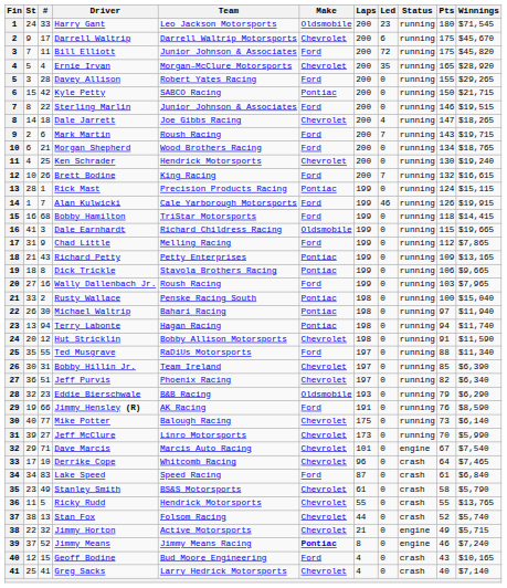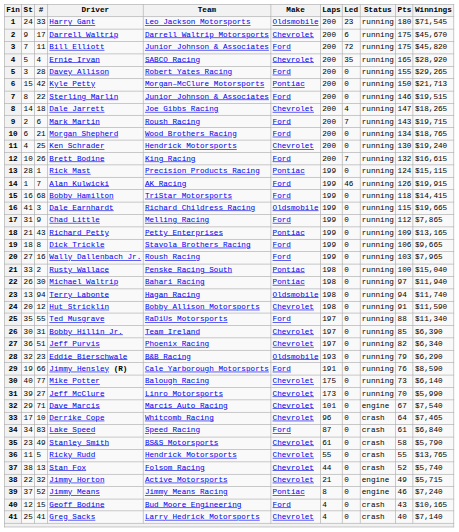 <table class="wikitable" style="font-size:95%">
 <tr>
 <th>Fin</th>
 <th>St</th>
 <th>#</th>
 <th>Driver</th>
 <th>Team</th>
 <th>Make</th>
 <th>Laps</th>
 <th>Led</th>
 <th>Status</th>
 <th>Pts</th>
 <th>Winnings</th>
 </tr>
 <tr>
 <th>1</th>
 <td>24</td>
 <td>33</td>
 <td><a href='#'>Harry Gant</a></td>
 <td><a href='#'>Leo Jackson Motorsports</a></td>
 <td><a href='#'>Oldsmobile</a></td>
 <td>200</td>
 <td>23</td>
 <td>running</td>
 <td>180</td>
 <td>$71,545</td>
 </tr>
 <tr>
 <th>2</th>
 <td>9</td>
 <td>17</td>
 <td><a href='#'>Darrell Waltrip</a></td>
 <td><a href='#'>Darrell Waltrip Motorsports</a></td>
 <td><a href='#'>Chevrolet</a></td>
 <td>200</td>
 <td>6</td>
 <td>running</td>
 <td>175</td>
 <td>$45,670</td>
 </tr>
 <tr>
 <th>3</th>
 <td>7</td>
 <td>11</td>
 <td><a href='#'>Bill Elliott</a></td>
 <td><a href='#'>Junior Johnson & Associates</a></td>
 <td><a href='#'>Ford</a></td>
 <td>200</td>
 <td>72</td>
 <td>running</td>
 <td>175</td>
 <td>$45,820</td>
 </tr>
 <tr>
 <th>4</th>
 <td>5</td>
 <td>4</td>
 <td><a href='#'>Ernie Irvan</a></td>
-<td><a href='#'>Morgan–McClure Motorsports</a></td>
+<td><a href='#'>SABCO Racing</a></td>
 <td><a href='#'>Chevrolet</a></td>
 <td>200</td>
 <td>35</td>
 <td>running</td>
 <td>165</td>
 <td>$28,920</td>
 </tr>
 <tr>
 <th>5</th>
 <td>3</td>
 <td>28</td>
 <td><a href='#'>Davey Allison</a></td>
 <td><a href='#'>Robert Yates Racing</a></td>
 <td><a href='#'>Ford</a></td>
 <td>200</td>
 <td>0</td>
 <td>running</td>
 <td>155</td>
 <td>$29,265</td>
 </tr>
 <tr>
 <th>6</th>
 <td>15</td>
 <td>42</td>
 <td><a href='#'>Kyle Petty</a></td>
-<td><a href='#'>SABCO Racing</a></td>
+<td><a href='#'>Morgan–McClure Motorsports</a></td>
 <td><a href='#'>Pontiac</a></td>
 <td>200</td>
 <td>0</td>
 <td>running</td>
 <td>150</td>
-<td>$21,715</td>
+<td>$21,713</td>
 </tr>
 <tr>
 <th>7</th>
 <td>8</td>
 <td>22</td>
 <td><a href='#'>Sterling Marlin</a></td>
 <td><a href='#'>Junior Johnson & Associates</a></td>
 <td><a href='#'>Ford</a></td>
 <td>200</td>
 <td>0</td>
 <td>running</td>
 <td>146</td>
 <td>$19,515</td>
 </tr>
 <tr>
 <th>8</th>
 <td>14</td>
 <td>18</td>
 <td><a href='#'>Dale Jarrett</a></td>
 <td><a href='#'>Joe Gibbs Racing</a></td>
 <td><a href='#'>Chevrolet</a></td>
 <td>200</td>
 <td>4</td>
 <td>running</td>
 <td>147</td>
 <td>$18,265</td>
 </tr>
 <tr>
 <th>9</th>
 <td>2</td>
 <td>6</td>
 <td><a href='#'>Mark Martin</a></td>
 <td><a href='#'>Roush Racing</a></td>
 <td><a href='#'>Ford</a></td>
 <td>200</td>
 <td>7</td>
 <td>running</td>
 <td>143</td>
 <td>$19,715</td>
 </tr>
 <tr>
 <th>10</th>
 <td>6</td>
 <td>21</td>
 <td><a href='#'>Morgan Shepherd</a></td>
 <td><a href='#'>Wood Brothers Racing</a></td>
 <td><a href='#'>Ford</a></td>
 <td>200</td>
 <td>0</td>
 <td>running</td>
 <td>134</td>
 <td>$18,765</td>
 </tr>
 <tr>
 <th>11</th>
 <td>4</td>
 <td>25</td>
 <td><a href='#'>Ken Schrader</a></td>
 <td><a href='#'>Hendrick Motorsports</a></td>
 <td><a href='#'>Chevrolet</a></td>
 <td>200</td>
 <td>0</td>
 <td>running</td>
 <td>130</td>
 <td>$19,240</td>
 </tr>
 <tr>
 <th>12</th>
 <td>10</td>
 <td>26</td>
 <td><a href='#'>Brett Bodine</a></td>
 <td><a href='#'>King Racing</a></td>
 <td><a href='#'>Ford</a></td>
 <td>200</td>
 <td>7</td>
 <td>running</td>
 <td>132</td>
 <td>$16,615</td>
 </tr>
 <tr>
 <th>13</th>
 <td>28</td>
 <td>1</td>
 <td><a href='#'>Rick Mast</a></td>
 <td><a href='#'>Precision Products Racing</a></td>
 <td><a href='#'>Pontiac</a></td>
 <td>199</td>
 <td>0</td>
 <td>running</td>
 <td>124</td>
 <td>$15,115</td>
 </tr>
 <tr>
 <th>14</th>
 <td>1</td>
 <td>7</td>
 <td><a href='#'>Alan Kulwicki</a></td>
-<td><a href='#'>Cale Yarborough Motorsports</a></td>
+<td><a href='#'>AK Racing</a></td>
 <td><a href='#'>Ford</a></td>
 <td>199</td>
 <td>46</td>
 <td>running</td>
 <td>126</td>
 <td>$19,915</td>
 </tr>
 <tr>
 <th>15</th>
 <td>16</td>
 <td>68</td>
 <td><a href='#'>Bobby Hamilton</a></td>
 <td><a href='#'>TriStar Motorsports</a></td>
 <td><a href='#'>Ford</a></td>
 <td>199</td>
 <td>0</td>
 <td>running</td>
 <td>118</td>
 <td>$14,415</td>
 </tr>
 <tr>
 <th>16</th>
 <td>41</td>
 <td>3</td>
 <td><a href='#'>Dale Earnhardt</a></td>
 <td><a href='#'>Richard Childress Racing</a></td>
 <td><a href='#'>Oldsmobile</a></td>
 <td>199</td>
 <td>0</td>
 <td>running</td>
 <td>115</td>
 <td>$19,665</td>
 </tr>
 <tr>
 <th>17</th>
 <td>31</td>
 <td>9</td>
 <td><a href='#'>Chad Little</a></td>
 <td><a href='#'>Melling Racing</a></td>
 <td><a href='#'>Ford</a></td>
 <td>199</td>
 <td>0</td>
 <td>running</td>
 <td>112</td>
 <td>$7,865</td>
 </tr>
 <tr>
 <th>18</th>
 <td>21</td>
 <td>43</td>
 <td><a href='#'>Richard Petty</a></td>
 <td><a href='#'>Petty Enterprises</a></td>
 <td><a href='#'>Pontiac</a></td>
 <td>199</td>
 <td>0</td>
 <td>running</td>
 <td>109</td>
 <td>$13,165</td>
 </tr>
 <tr>
 <th>19</th>
 <td>18</td>
 <td>8</td>
 <td><a href='#'>Dick Trickle</a></td>
 <td><a href='#'>Stavola Brothers Racing</a></td>
-<td><a href='#'>Pontiac</a></td>
+<td><a href='#'>Ford</a></td>
 <td>199</td>
 <td>0</td>
 <td>running</td>
 <td>106</td>
 <td>$9,665</td>
 </tr>
 <tr>
 <th>20</th>
 <td>27</td>
 <td>16</td>
 <td><a href='#'>Wally Dallenbach Jr.</a></td>
 <td><a href='#'>Roush Racing</a></td>
 <td><a href='#'>Ford</a></td>
 <td>199</td>
 <td>0</td>
 <td>running</td>
 <td>103</td>
 <td>$7,965</td>
 </tr>
 <tr>
 <th>21</th>
 <td>33</td>
 <td>2</td>
 <td><a href='#'>Rusty Wallace</a></td>
 <td><a href='#'>Penske Racing South</a></td>
 <td><a href='#'>Pontiac</a></td>
 <td>198</td>
 <td>0</td>
 <td>running</td>
 <td>100</td>
 <td>$15,040</td>
 </tr>
 <tr>
 <th>22</th>
 <td>26</td>
 <td>30</td>
 <td><a href='#'>Michael Waltrip</a></td>
 <td><a href='#'>Bahari Racing</a></td>
 <td><a href='#'>Pontiac</a></td>
 <td>198</td>
 <td>0</td>
 <td>running</td>
 <td>97</td>
 <td>$11,940</td>
 </tr>
 <tr>
 <th>23</th>
 <td>13</td>
 <td>94</td>
 <td><a href='#'>Terry Labonte</a></td>
 <td><a href='#'>Hagan Racing</a></td>
-<td><a href='#'>Pontiac</a></td>
+<td><a href='#'>Oldsmobile</a></td>
 <td>198</td>
 <td>0</td>
 <td>running</td>
 <td>94</td>
 <td>$11,740</td>
 </tr>
 <tr>
 <th>24</th>
 <td>20</td>
 <td>12</td>
 <td><a href='#'>Hut Stricklin</a></td>
 <td><a href='#'>Bobby Allison Motorsports</a></td>
 <td><a href='#'>Chevrolet</a></td>
 <td>198</td>
 <td>0</td>
 <td>running</td>
 <td>91</td>
 <td>$11,590</td>
 </tr>
 <tr>
 <th>25</th>
 <td>35</td>
 <td>55</td>
 <td><a href='#'>Ted Musgrave</a></td>
 <td><a href='#'>RaDiUs Motorsports</a></td>
 <td><a href='#'>Ford</a></td>
 <td>197</td>
 <td>0</td>
 <td>running</td>
 <td>88</td>
 <td>$11,340</td>
 </tr>
 <tr>
 <th>26</th>
 <td>30</td>
 <td>31</td>
 <td><a href='#'>Bobby Hillin Jr.</a></td>
 <td><a href='#'>Team Ireland</a></td>
 <td><a href='#'>Chevrolet</a></td>
 <td>197</td>
 <td>0</td>
 <td>running</td>
 <td>85</td>
 <td>$6,390</td>
 </tr>
 <tr>
 <th>27</th>
 <td>36</td>
 <td>51</td>
 <td><a href='#'>Jeff Purvis</a></td>
 <td><a href='#'>Phoenix Racing</a></td>
 <td><a href='#'>Chevrolet</a></td>
 <td>197</td>
 <td>0</td>
 <td>running</td>
 <td>82</td>
 <td>$6,340</td>
 </tr>
 <tr>
 <th>28</th>
 <td>32</td>
 <td>23</td>
 <td><a href='#'>Eddie Bierschwale</a></td>
 <td><a href='#'>B&B Racing</a></td>
 <td><a href='#'>Oldsmobile</a></td>
 <td>193</td>
 <td>0</td>
 <td>running</td>
 <td>79</td>
 <td>$6,290</td>
 </tr>
 <tr>
 <th>29</th>
 <td>19</td>
 <td>66</td>
 <td><a href='#'>Jimmy Hensley</a> <strong>(R)</strong></td>
-<td><a href='#'>AK Racing</a></td>
+<td><a href='#'>Cale Yarborough Motorsports</a></td>
 <td><a href='#'>Ford</a></td>
 <td>191</td>
 <td>0</td>
 <td>running</td>
 <td>76</td>
 <td>$8,590</td>
 </tr>
 <tr>
 <th>30</th>
 <td>40</td>
 <td>77</td>
 <td><a href='#'>Mike Potter</a></td>
 <td><a href='#'>Balough Racing</a></td>
 <td><a href='#'>Chevrolet</a></td>
 <td>175</td>
 <td>0</td>
 <td>running</td>
 <td>73</td>
 <td>$6,140</td>
 </tr>
 <tr>
 <th>31</th>
 <td>39</td>
 <td>27</td>
 <td><a href='#'>Jeff McClure</a></td>
 <td><a href='#'>Linro Motorsports</a></td>
 <td><a href='#'>Chevrolet</a></td>
 <td>173</td>
 <td>0</td>
 <td>running</td>
 <td>70</td>
 <td>$5,990</td>
 </tr>
 <tr>
 <th>32</th>
 <td>29</td>
 <td>71</td>
 <td><a href='#'>Dave Marcis</a></td>
 <td><a href='#'>Marcis Auto Racing</a></td>
 <td><a href='#'>Chevrolet</a></td>
 <td>101</td>
 <td>0</td>
 <td>engine</td>
 <td>67</td>
 <td>$7,540</td>
 </tr>
 <tr>
 <th>33</th>
 <td>17</td>
 <td>10</td>
 <td><a href='#'>Derrike Cope</a></td>
 <td><a href='#'>Whitcomb Racing</a></td>
 <td><a href='#'>Chevrolet</a></td>
 <td>96</td>
 <td>0</td>
 <td>crash</td>
 <td>64</td>
 <td>$7,465</td>
 </tr>
 <tr>
 <th>34</th>
 <td>34</td>
 <td>83</td>
 <td><a href='#'>Lake Speed</a></td>
 <td><a href='#'>Speed Racing</a></td>
 <td><a href='#'>Ford</a></td>
 <td>87</td>
 <td>0</td>
 <td>crash</td>
 <td>61</td>
 <td>$6,840</td>
 </tr>
 <tr>
 <th>35</th>
 <td>23</td>
 <td>49</td>
 <td><a href='#'>Stanley Smith</a></td>
 <td><a href='#'>BS&S Motorsports</a></td>
 <td><a href='#'>Chevrolet</a></td>
 <td>61</td>
 <td>0</td>
 <td>crash</td>
 <td>58</td>
 <td>$5,790</td>
 </tr>
 <tr>
 <th>36</th>
 <td>11</td>
 <td>5</td>
 <td><a href='#'>Ricky Rudd</a></td>
 <td><a href='#'>Hendrick Motorsports</a></td>
 <td><a href='#'>Chevrolet</a></td>
 <td>55</td>
 <td>0</td>
 <td>crash</td>
 <td>55</td>
 <td>$13,765</td>
 </tr>
 <tr>
 <th>37</th>
 <td>38</td>
 <td>13</td>
 <td><a href='#'>Stan Fox</a></td>
 <td><a href='#'>Folsom Racing</a></td>
 <td><a href='#'>Chevrolet</a></td>
 <td>44</td>
 <td>0</td>
 <td>crash</td>
 <td>52</td>
 <td>$5,740</td>
 </tr>
 <tr>
 <th>38</th>
 <td>22</td>
 <td>32</td>
 <td><a href='#'>Jimmy Horton</a></td>
 <td><a href='#'>Active Motorsports</a></td>
 <td><a href='#'>Chevrolet</a></td>
 <td>21</td>
 <td>0</td>
 <td>engine</td>
 <td>49</td>
 <td>$5,715</td>
 </tr>
 <tr>
 <th>39</th>
 <td>37</td>
 <td>52</td>
 <td><a href='#'>Jimmy Means</a></td>
 <td><a href='#'>Jimmy Means Racing</a></td>
-<td><strong><a href='#'>Pontiac</a></strong></td>
+<td><a href='#'>Pontiac</a></td>
 <td>8</td>
 <td>0</td>
 <td>engine</td>
 <td>46</td>
 <td>$7,240</td>
 </tr>
 <tr>
 <th>40</th>
 <td>12</td>
 <td>15</td>
 <td><a href='#'>Geoff Bodine</a></td>
 <td><a href='#'>Bud Moore Engineering</a></td>
 <td><a href='#'>Ford</a></td>
 <td>4</td>
 <td>0</td>
 <td>crash</td>
 <td>43</td>
 <td>$10,165</td>
 </tr>
 <tr>
 <th>41</th>
 <td>25</td>
 <td>41</td>
 <td><a href='#'>Greg Sacks</a></td>
 <td><a href='#'>Larry Hedrick Motorsports</a></td>
 <td><a href='#'>Chevrolet</a></td>
 <td>4</td>
 <td>0</td>
 <td>crash</td>
 <td>40</td>
 <td>$7,140</td>
 </tr>
 <tr>
 <th colspan="11"></th>
 </tr>
 </table>
